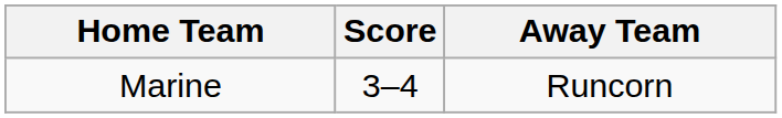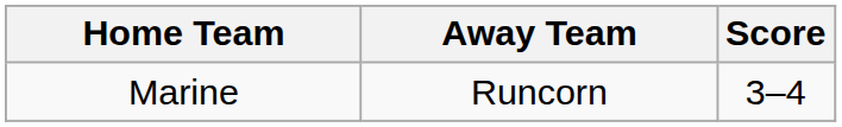 <table class="wikitable" style="text-align:center">
 <tr>
 <th width=150>Home Team</th>
+<th width=150>Away Team</th>
 <th width=20>Score</th>
-<th width=150>Away Team</th>
 </tr>
 <tr>
 <td>Marine</td>
+<td>Runcorn</td>
 <td>3–4</td>
-<td>Runcorn</td>
 </tr>
 </table>
